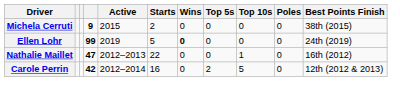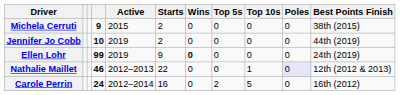 <table class="wikitable sortable" style="font-size: 95%;">
 <tr>
 <th>Driver</th>
 <th></th>
 <th></th>
 <th></th>
 <th>Active</th>
 <th>Starts</th>
 <th>Wins</th>
 <th>Top 5s</th>
 <th>Top 10s</th>
 <th>Poles</th>
 <th>Best Points Finish</th>
 </tr>
 <tr>
 <th><a href='#'>Michela Cerruti</a></th>
 <td></td>
 <td></td>
 <td align=center><strong>9</strong></td>
 <td>2015</td>
 <td>2</td>
 <td>0</td>
 <td>0</td>
 <td>0</td>
 <td>0</td>
 <td data-sort-value=38>38th (2015)</td>
 </tr>
 <tr>
+<th><a href='#'>Jennifer Jo Cobb</a></th>
+<td></td>
+<td></td>
+<td align=center><strong>10</strong></td>
+<td>2019</td>
+<td>2</td>
+<td>0</td>
+<td>0</td>
+<td>0</td>
+<td>0</td>
+<td data-sort-value=44>44th (2019)</td>
+</tr>
+<tr>
 <th><a href='#'>Ellen Lohr</a></th>
 <td></td>
 <td></td>
 <td align=center><strong>99</strong></td>
 <td>2019</td>
-<td>5</td>
+<td>9</td>
 <td><strong>0</strong></td>
 <td>0</td>
 <td>0</td>
 <td>0</td>
 <td data-sort-value=24>24th (2019)</td>
 </tr>
 <tr>
 <th><a href='#'>Nathalie Maillet</a></th>
 <td></td>
 <td align=center></td>
-<td align=center><strong>47</strong></td>
+<td align=center><strong>46</strong></td>
 <td>2012–2013</td>
 <td>22</td>
 <td>0</td>
 <td>0</td>
 <td>1</td>
-<td>0</td>
-<td data-sort-value=16>16th (2012)</td>
+<td style="background: lavender;">0</td>
+<td data-sort-value=12>12th (2012 & 2013)</td>
 </tr>
 <tr>
 <th><a href='#'>Carole Perrin</a></th>
 <td></td>
 <td></td>
-<td align=center><strong>42</strong></td>
+<td align=center><strong>24</strong></td>
 <td>2012–2014</td>
 <td>16</td>
 <td>0</td>
 <td>2</td>
 <td>5</td>
 <td>0</td>
-<td data-sort-value=12>12th (2012 & 2013)</td>
+<td data-sort-value=16>16th (2012)</td>
 </tr>
 </table>
